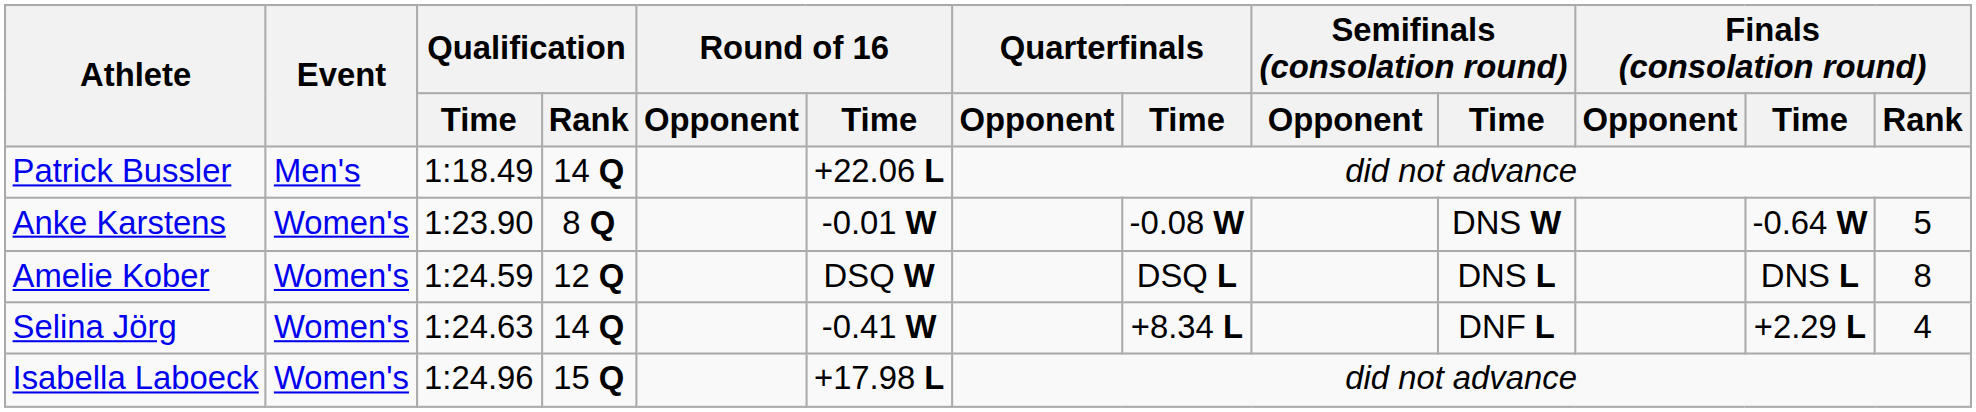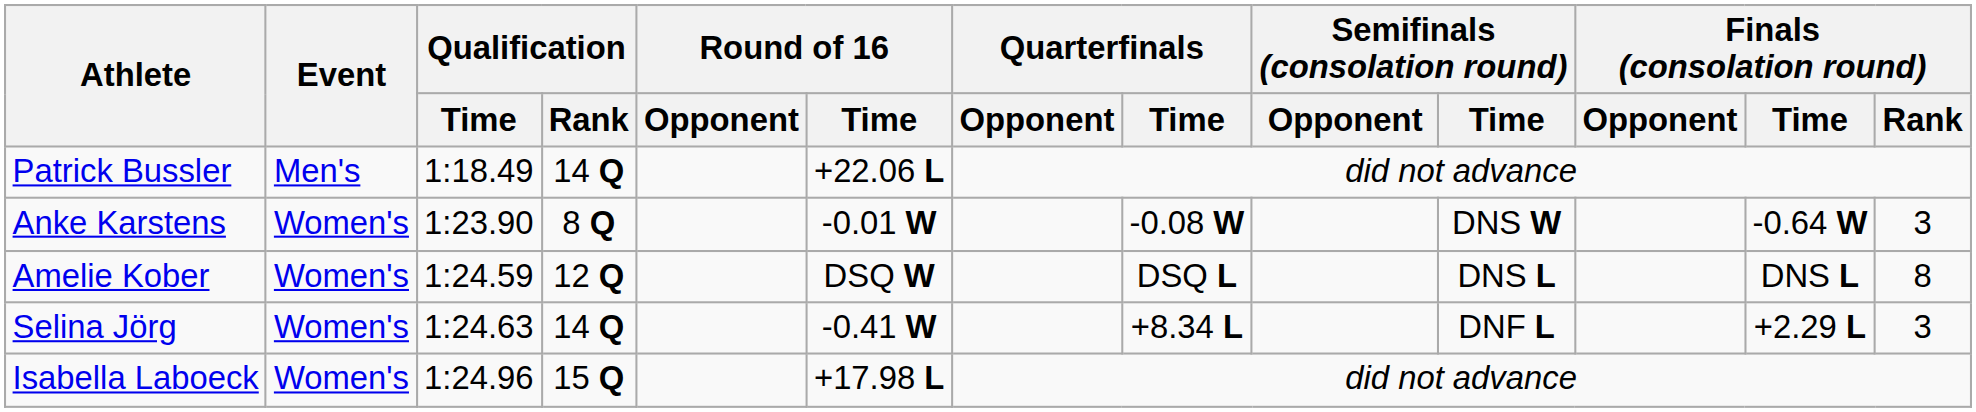 <table class="wikitable">
 <tr>
 <th rowspan="2">Athlete</th>
 <th rowspan="2">Event</th>
 <th colspan="2">Qualification</th>
 <th colspan="2">Round of 16</th>
 <th colspan="2">Quarterfinals</th>
 <th colspan="2">Semifinals <br> <em>(consolation round)</em></th>
 <th colspan="3">Finals <br> <em>(consolation round)</em></th>
 </tr>
 <tr>
 <th>Time</th>
 <th>Rank</th>
 <th>Opponent</th>
 <th>Time</th>
 <th>Opponent</th>
 <th>Time</th>
 <th>Opponent</th>
 <th>Time</th>
 <th>Opponent</th>
 <th>Time</th>
 <th>Rank</th>
 </tr>
 <tr>
 <td><a href='#'>Patrick Bussler</a></td>
 <td><a href='#'>Men's</a></td>
 <td align="center">1:18.49</td>
 <td align="center">14 <strong>Q</strong></td>
 <td align="center"></td>
 <td align="center">+22.06 <strong>L</strong></td>
 <td colspan=7 align="center"><em>did not advance</em></td>
 </tr>
 <tr>
 <td><a href='#'>Anke Karstens</a></td>
 <td><a href='#'>Women's</a></td>
 <td align="center">1:23.90</td>
 <td align="center">8 <strong>Q</strong></td>
 <td align="center"></td>
 <td align="center">-0.01 <strong>W</strong></td>
 <td align="center"></td>
 <td align="center">-0.08 <strong>W</strong></td>
 <td align="center"></td>
 <td align="center">DNS <strong>W</strong></td>
 <td align="center"></td>
 <td align="center">-0.64 <strong>W</strong></td>
-<td align="center">5</td>
+<td align="center">3</td>
 </tr>
 <tr>
 <td><a href='#'>Amelie Kober</a></td>
 <td><a href='#'>Women's</a></td>
 <td align="center">1:24.59</td>
 <td align="center">12 <strong>Q</strong></td>
 <td align="center"></td>
 <td align="center">DSQ <strong>W</strong></td>
 <td align="center"></td>
 <td align="center">DSQ <strong>L</strong></td>
 <td align="center"></td>
 <td align="center">DNS <strong>L</strong></td>
 <td align="center"></td>
 <td align="center">DNS <strong>L</strong></td>
 <td align="center">8</td>
 </tr>
 <tr>
 <td><a href='#'>Selina Jörg</a></td>
 <td><a href='#'>Women's</a></td>
 <td align="center">1:24.63</td>
 <td align="center">14 <strong>Q</strong></td>
 <td align="center"></td>
 <td align="center">-0.41 <strong>W</strong></td>
 <td align="center"></td>
 <td align="center">+8.34 <strong>L</strong></td>
 <td align="center"></td>
 <td align="center">DNF <strong>L</strong></td>
 <td align="center"></td>
 <td align="center">+2.29 <strong>L</strong></td>
-<td align="center">4</td>
+<td align="center">3</td>
 </tr>
 <tr>
 <td><a href='#'>Isabella Laboeck</a></td>
 <td><a href='#'>Women's</a></td>
 <td align="center">1:24.96</td>
 <td align="center">15 <strong>Q</strong></td>
 <td align="center"></td>
 <td align="center">+17.98 <strong>L</strong></td>
 <td colspan=7 align="center"><em>did not advance</em></td>
 </tr>
 </table>
